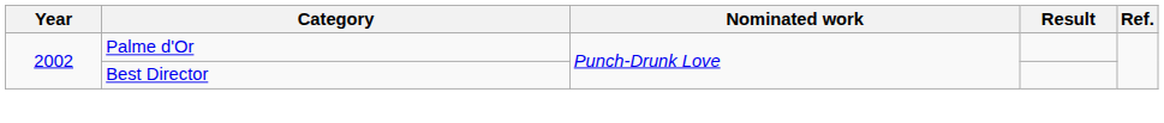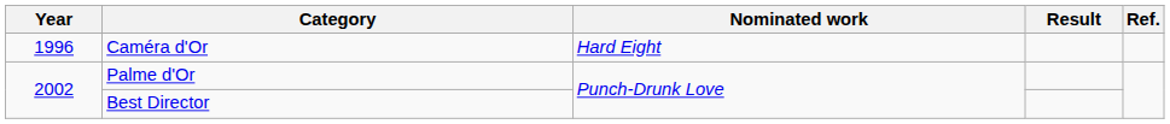 <table class=wikitable>
 <tr>
 <th scope="col" style="width:5em;">Year</th>
 <th scope="col" style="width:26em;">Category</th>
 <th scope="col" style="width:25em;">Nominated work</th>
 <th scope="col" style="width:5em;">Result</th>
 <th>Ref.</th>
+</tr>
+<tr>
+<td style="text-align:center;"><a href='#'>1996</a></td>
+<td><a href='#'>Caméra d'Or</a></td>
+<td><em><a href='#'>Hard Eight</a></em></td>
+<td></td>
+<td></td>
 </tr>
 <tr>
 <td style="text-align:center;" rowspan="2"><a href='#'>2002</a></td>
 <td><a href='#'>Palme d'Or</a></td>
 <td rowspan="2"><em><a href='#'>Punch-Drunk Love</a></em></td>
 <td></td>
 <td rowspan="2"></td>
 </tr>
 <tr>
 <td><a href='#'>Best Director</a></td>
 <td></td>
 </tr>
 </table>
